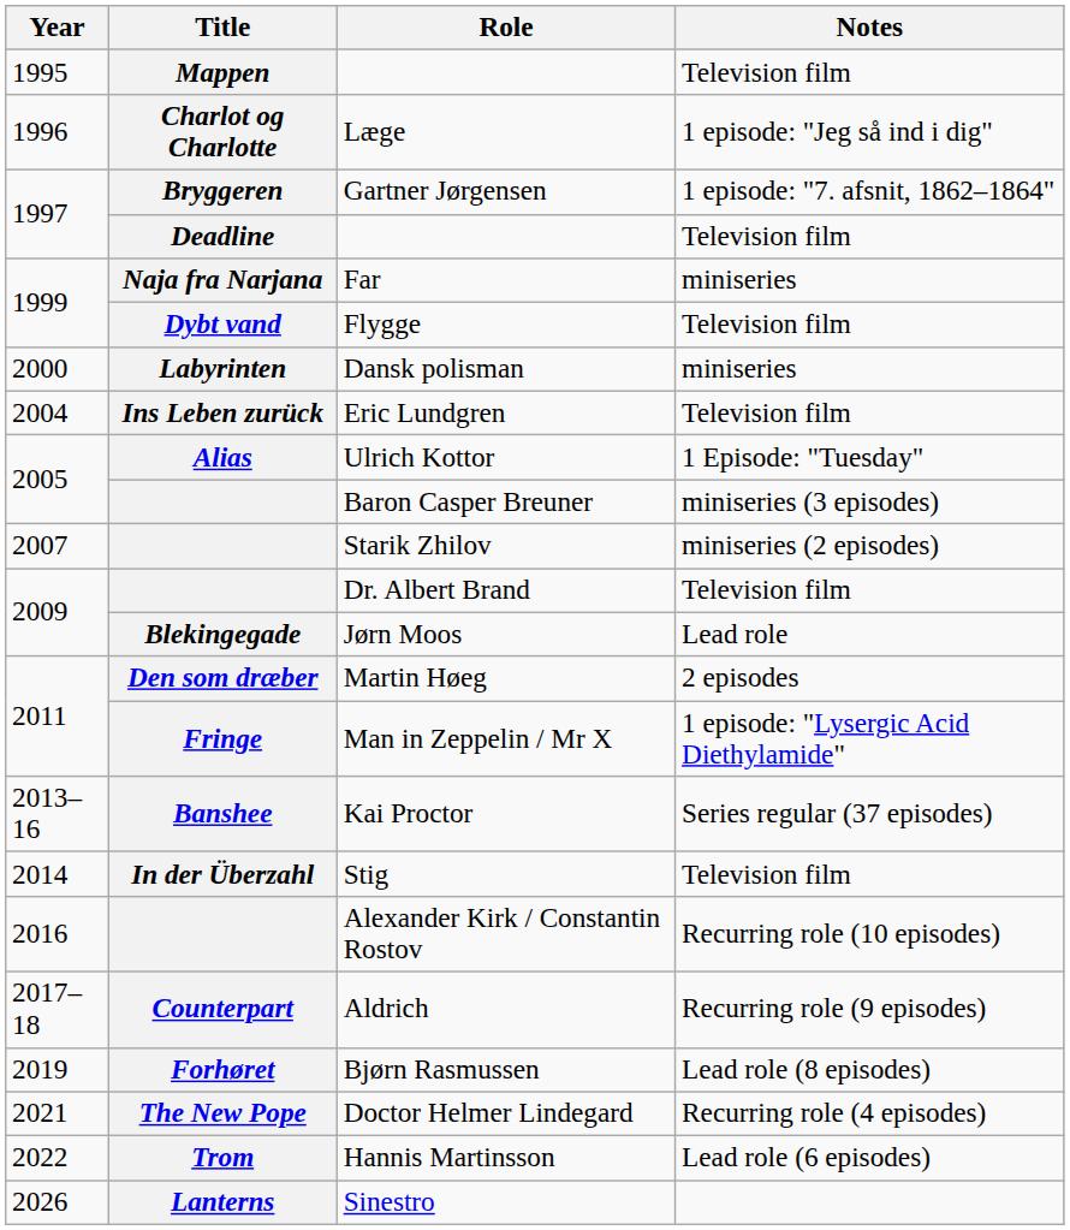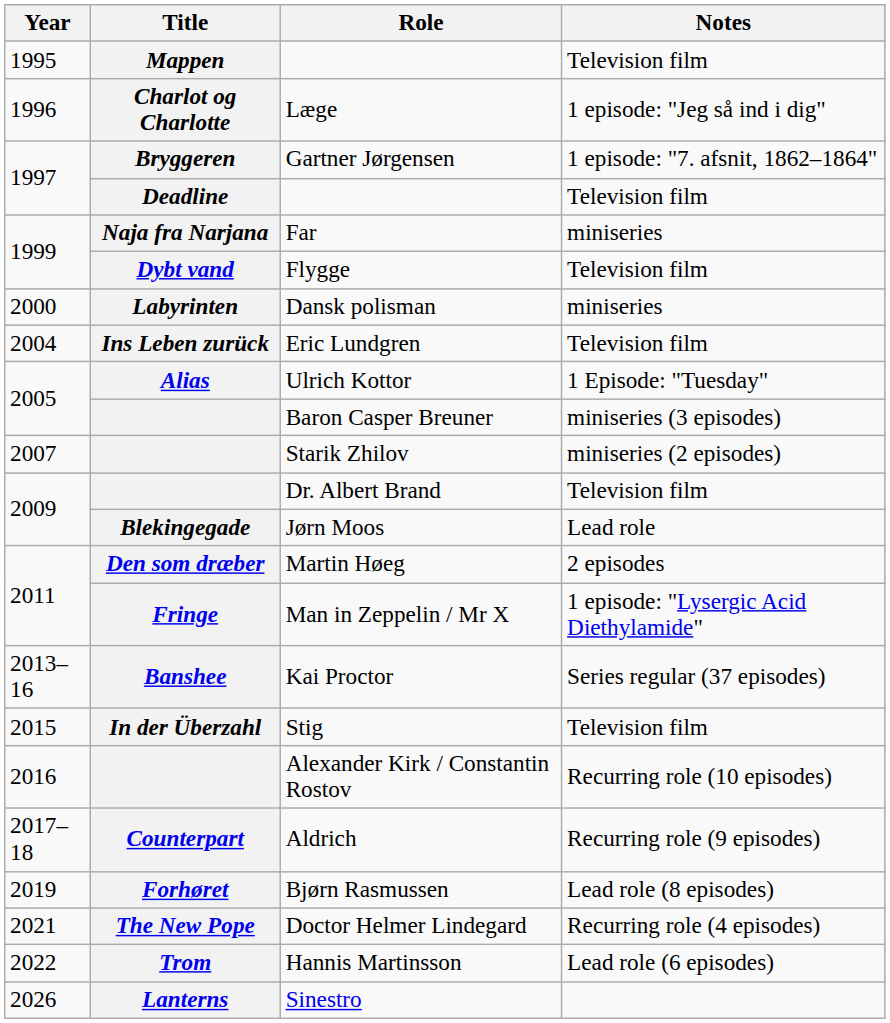 <table class="wikitable plainrowheaders sortable">
 <tr>
 <th scope="col">Year</th>
 <th scope="col">Title</th>
 <th scope="col">Role</th>
 <th scope="col" class="unsortable">Notes</th>
 </tr>
 <tr>
 <td>1995</td>
 <th scope="row"><em>Mappen</em></th>
 <td></td>
 <td>Television film</td>
 </tr>
 <tr>
 <td>1996</td>
 <th scope="row"><em>Charlot og Charlotte</em></th>
 <td>Læge</td>
 <td>1 episode: "Jeg så ind i dig"</td>
 </tr>
 <tr>
 <td rowspan="2">1997</td>
 <th scope="row"><em>Bryggeren</em></th>
 <td>Gartner Jørgensen</td>
 <td>1 episode: "7. afsnit, 1862–1864"</td>
 </tr>
 <tr>
 <th scope="row"><em>Deadline</em></th>
 <td></td>
 <td>Television film</td>
 </tr>
 <tr>
 <td rowspan="2">1999</td>
 <th scope="row"><em>Naja fra Narjana</em></th>
 <td>Far</td>
 <td>miniseries</td>
 </tr>
 <tr>
 <th scope="row"><em><a href='#'>Dybt vand</a></em></th>
 <td>Flygge</td>
 <td>Television film</td>
 </tr>
 <tr>
 <td>2000</td>
 <th scope="row"><em>Labyrinten</em></th>
 <td>Dansk polisman</td>
 <td>miniseries</td>
 </tr>
 <tr>
 <td>2004</td>
 <th scope="row"><em>Ins Leben zurück</em></th>
 <td>Eric Lundgren</td>
 <td>Television film</td>
 </tr>
 <tr>
 <td rowspan="2">2005</td>
 <th scope="row"><em><a href='#'>Alias</a></em></th>
 <td>Ulrich Kottor</td>
 <td>1 Episode: "Tuesday"</td>
 </tr>
 <tr>
 <th scope="row"><em></em></th>
 <td>Baron Casper Breuner</td>
 <td>miniseries (3 episodes)</td>
 </tr>
 <tr>
 <td>2007</td>
 <th scope="row"><em></em></th>
 <td>Starik Zhilov</td>
 <td>miniseries (2 episodes)</td>
 </tr>
 <tr>
 <td rowspan="2">2009</td>
 <th scope="row"><em></em></th>
 <td>Dr. Albert Brand</td>
 <td>Television film</td>
 </tr>
 <tr>
 <th scope="row"><em>Blekingegade</em></th>
 <td>Jørn Moos</td>
 <td>Lead role</td>
 </tr>
 <tr>
 <td rowspan="2">2011</td>
 <th scope="row"><em><a href='#'>Den som dræber</a></em></th>
 <td>Martin Høeg</td>
 <td>2 episodes</td>
 </tr>
 <tr>
 <th scope="row"><em><a href='#'>Fringe</a></em></th>
 <td>Man in Zeppelin / Mr X</td>
 <td>1 episode: "<a href='#'>Lysergic Acid Diethylamide</a>"</td>
 </tr>
 <tr>
 <td>2013–16</td>
 <th scope="row"><em><a href='#'>Banshee</a></em></th>
 <td>Kai Proctor</td>
 <td>Series regular (37 episodes)</td>
 </tr>
 <tr>
-<td>2014</td>
+<td>2015</td>
 <th scope="row"><em>In der Überzahl</em></th>
 <td>Stig</td>
 <td>Television film</td>
 </tr>
 <tr>
 <td>2016</td>
 <th scope="row"><em></em></th>
 <td>Alexander Kirk / Constantin Rostov</td>
 <td>Recurring role (10 episodes)</td>
 </tr>
 <tr>
 <td>2017–18</td>
 <th scope="row"><em><a href='#'>Counterpart</a></em></th>
 <td>Aldrich</td>
 <td>Recurring role (9 episodes)</td>
 </tr>
 <tr>
 <td>2019</td>
 <th scope="row"><em><a href='#'>Forhøret</a></em></th>
 <td>Bjørn Rasmussen</td>
 <td>Lead role (8 episodes)</td>
 </tr>
 <tr>
 <td>2021</td>
 <th scope="row"><em><a href='#'>The New Pope</a></em></th>
 <td>Doctor Helmer Lindegard</td>
 <td>Recurring role (4 episodes)</td>
 </tr>
 <tr>
 <td>2022</td>
 <th scope="row"><em><a href='#'>Trom</a></em></th>
 <td>Hannis Martinsson</td>
 <td>Lead role (6 episodes)</td>
 </tr>
 <tr>
 <td>2026</td>
 <th scope="row"><em><a href='#'>Lanterns</a></em></th>
 <td><a href='#'>Sinestro</a></td>
 <td></td>
 </tr>
 </table>
